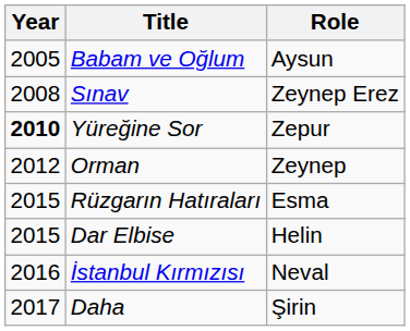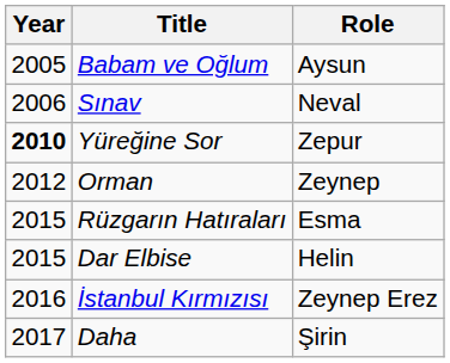 <table class="wikitable sortable">
 <tr>
 <th>Year</th>
 <th>Title</th>
 <th>Role</th>
 </tr>
 <tr>
 <td>2005</td>
 <td><em><a href='#'>Babam ve Oğlum</a></em></td>
 <td>Aysun</td>
 </tr>
 <tr>
-<td>2008</td>
+<td>2006</td>
 <td><em><a href='#'>Sınav</a></em></td>
-<td>Zeynep Erez</td>
+<td>Neval</td>
 </tr>
 <tr>
 <td><strong>2010</strong></td>
 <td><em>Yüreğine Sor</em></td>
 <td>Zepur</td>
 </tr>
 <tr>
 <td>2012</td>
 <td><em>Orman</em></td>
 <td>Zeynep</td>
 </tr>
 <tr>
 <td>2015</td>
 <td><em>Rüzgarın Hatıraları</em></td>
 <td>Esma</td>
 </tr>
 <tr>
 <td>2015</td>
 <td><em>Dar Elbise</em></td>
 <td>Helin</td>
 </tr>
 <tr>
 <td>2016</td>
 <td><em><a href='#'>İstanbul Kırmızısı</a></em></td>
-<td>Neval</td>
+<td>Zeynep Erez</td>
 </tr>
 <tr>
 <td>2017</td>
 <td><em>Daha</em></td>
 <td>Şirin</td>
 </tr>
 </table>
